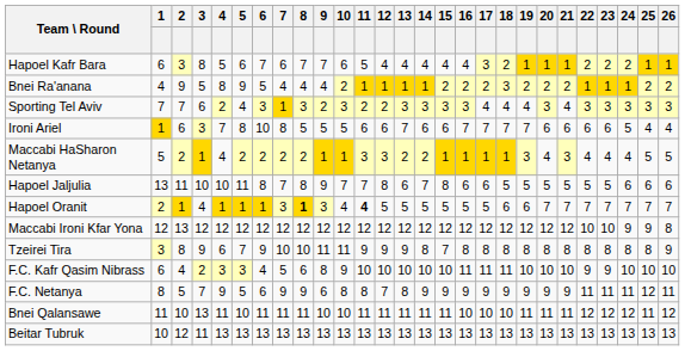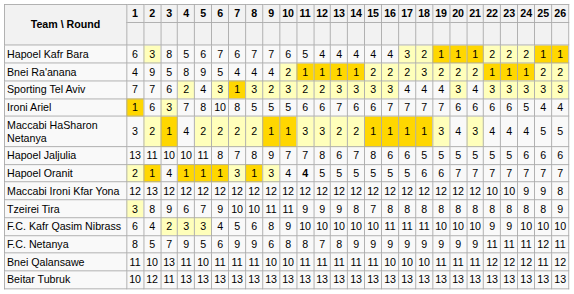 <table class="wikitable sortable" style="font-size: 74%; text-align:center;">
 <tr>
 <th rowspan="2" style="width:130px;">Team \ Round</th>
 <th align=center>1</th>
 <th align=center>2</th>
 <th align=center>3</th>
 <th align=center>4</th>
 <th align=center>5</th>
 <th align=center>6</th>
 <th align=center>7</th>
 <th align=center>8</th>
 <th align=center>9</th>
 <th align=center>10</th>
 <th align=center>11</th>
 <th align=center>12</th>
 <th align=center>13</th>
 <th align=center>14</th>
 <th align=center>15</th>
 <th align=center>16</th>
 <th align=center>17</th>
 <th align=center>18</th>
 <th align=center>19</th>
 <th align=center>20</th>
 <th align=center>21</th>
 <th align=center>22</th>
 <th align=center>23</th>
 <th align=center>24</th>
 <th align=center>25</th>
 <th align=center>26</th>
 </tr>
 <tr>
 <th style="text-align:center; height:20px;"></th>
 <th align=center></th>
 <th align=center></th>
 <th align=center></th>
 <th align=center></th>
 <th align=center></th>
 <th align=center></th>
 <th align=center></th>
 <th align=center></th>
 <th align=center></th>
 <th align=center></th>
 <th align=center></th>
 <th align=center></th>
 <th align=center></th>
 <th align=center></th>
 <th align=center></th>
 <th align=center></th>
 <th align=center></th>
 <th align=center></th>
 <th align=center></th>
 <th align=center></th>
 <th align=center></th>
 <th align=center></th>
 <th align=center></th>
 <th align=center></th>
 <th align=center></th>
 </tr>
 <tr>
 <td align=left>Hapoel Kafr Bara</td>
 <td>6</td>
 <td style=background:#ffb>3</td>
 <td>8</td>
 <td>5</td>
 <td>6</td>
 <td>7</td>
 <td>6</td>
 <td>7</td>
 <td>7</td>
 <td>6</td>
 <td>5</td>
 <td>4</td>
 <td>4</td>
 <td>4</td>
 <td>4</td>
 <td>4</td>
 <td style=background:#ffb>3</td>
 <td style=background:#ffb>2</td>
 <td style=background:gold>1</td>
 <td style=background:gold>1</td>
 <td style=background:gold>1</td>
 <td style=background:#ffb>2</td>
 <td style=background:#ffb>2</td>
 <td style=background:#ffb>2</td>
 <td style=background:gold>1</td>
 <td style=background:gold>1</td>
 </tr>
 <tr>
 <td align=left>Bnei Ra'anana</td>
 <td>4</td>
 <td>9</td>
 <td>5</td>
 <td>8</td>
 <td>9</td>
 <td>5</td>
 <td>4</td>
 <td>4</td>
 <td>4</td>
 <td style=background:#ffb>2</td>
 <td style=background:gold>1</td>
 <td style=background:gold>1</td>
 <td style=background:gold>1</td>
 <td style=background:gold>1</td>
 <td style=background:#ffb>2</td>
 <td style=background:#ffb>2</td>
 <td style=background:#ffb>2</td>
 <td style=background:#ffb>3</td>
 <td style=background:#ffb>2</td>
 <td style=background:#ffb>2</td>
 <td style=background:#ffb>2</td>
 <td style=background:gold>1</td>
 <td style=background:gold>1</td>
 <td style=background:gold>1</td>
 <td style=background:#ffb>2</td>
 <td style=background:#ffb>2</td>
 </tr>
 <tr>
 <td align=left>Sporting Tel Aviv</td>
 <td>7</td>
 <td>7</td>
 <td>6</td>
 <td style=background:#ffb>2</td>
 <td>4</td>
 <td style=background:#ffb>3</td>
 <td style=background:gold>1</td>
 <td style=background:#ffb>3</td>
 <td style=background:#ffb>2</td>
 <td style=background:#ffb>3</td>
 <td style=background:#ffb>2</td>
 <td style=background:#ffb>2</td>
 <td style=background:#ffb>3</td>
 <td style=background:#ffb>3</td>
 <td style=background:#ffb>3</td>
 <td style=background:#ffb>3</td>
 <td>4</td>
 <td>4</td>
 <td>4</td>
 <td style=background:#ffb>3</td>
 <td>4</td>
 <td style=background:#ffb>3</td>
 <td style=background:#ffb>3</td>
 <td style=background:#ffb>3</td>
 <td style=background:#ffb>3</td>
 <td style=background:#ffb>3</td>
 </tr>
 <tr>
 <td align=left>Ironi Ariel</td>
 <td style=background:gold>1</td>
 <td>6</td>
 <td style=background:#ffb>3</td>
 <td>7</td>
 <td>8</td>
 <td>10</td>
 <td>8</td>
 <td>5</td>
 <td>5</td>
 <td>5</td>
 <td>6</td>
 <td>6</td>
 <td>7</td>
 <td>6</td>
 <td>6</td>
 <td>7</td>
 <td>7</td>
 <td>7</td>
 <td>7</td>
 <td>6</td>
 <td>6</td>
 <td>6</td>
 <td>6</td>
 <td>5</td>
 <td>4</td>
 <td>4</td>
 </tr>
 <tr>
 <td align=left>Maccabi HaSharon Netanya</td>
-<td>5</td>
+<td>3</td>
 <td style=background:#ffb>2</td>
 <td style=background:gold>1</td>
 <td>4</td>
 <td style=background:#ffb>2</td>
 <td style=background:#ffb>2</td>
 <td style=background:#ffb>2</td>
 <td style=background:#ffb>2</td>
 <td style=background:gold>1</td>
 <td style=background:gold>1</td>
 <td style=background:#ffb>3</td>
 <td style=background:#ffb>3</td>
 <td style=background:#ffb>2</td>
 <td style=background:#ffb>2</td>
 <td style=background:gold>1</td>
 <td style=background:gold>1</td>
 <td style=background:gold>1</td>
 <td style=background:gold>1</td>
 <td style=background:#ffb>3</td>
 <td>4</td>
 <td style=background:#ffb>3</td>
 <td>4</td>
 <td>4</td>
 <td>4</td>
 <td>5</td>
 <td>5</td>
 </tr>
 <tr>
 <td align=left>Hapoel Jaljulia</td>
 <td>13</td>
 <td>11</td>
 <td>10</td>
 <td>10</td>
 <td>11</td>
 <td>8</td>
 <td>7</td>
 <td>8</td>
 <td>9</td>
 <td>7</td>
 <td>7</td>
 <td>8</td>
 <td>6</td>
 <td>7</td>
 <td>8</td>
 <td>6</td>
 <td>6</td>
 <td>5</td>
 <td>5</td>
 <td>5</td>
 <td>5</td>
 <td>5</td>
 <td>5</td>
 <td>6</td>
 <td>6</td>
 <td>6</td>
 </tr>
 <tr>
 <td align=left>Hapoel Oranit</td>
 <td style=background:#ffb>2</td>
 <td style=background:gold>1</td>
 <td>4</td>
 <td style=background:gold>1</td>
 <td style=background:gold>1</td>
 <td style=background:gold>1</td>
 <td style=background:#ffb>3</td>
-<td style=background:gold><strong>1</strong></td>
+<td style=background:gold>1</td>
 <td style=background:#ffb>3</td>
 <td>4</td>
 <td><strong>4</strong></td>
 <td>5</td>
 <td>5</td>
 <td>5</td>
 <td>5</td>
 <td>5</td>
 <td>5</td>
 <td>6</td>
 <td>6</td>
 <td>7</td>
 <td>7</td>
 <td>7</td>
 <td>7</td>
 <td>7</td>
 <td>7</td>
 <td>7</td>
 </tr>
 <tr>
 <td align=left>Maccabi Ironi Kfar Yona</td>
 <td>12</td>
 <td>13</td>
 <td>12</td>
 <td>12</td>
 <td>12</td>
 <td>12</td>
 <td>12</td>
 <td>12</td>
 <td>12</td>
 <td>12</td>
 <td>12</td>
 <td>12</td>
 <td>12</td>
 <td>12</td>
 <td>12</td>
 <td>12</td>
 <td>12</td>
 <td>12</td>
 <td>12</td>
 <td>12</td>
 <td>12</td>
 <td>10</td>
 <td>10</td>
 <td>9</td>
 <td>9</td>
 <td>8</td>
 </tr>
 <tr>
 <td align=left>Tzeirei Tira</td>
 <td style=background:#ffb>3</td>
 <td>8</td>
 <td>9</td>
 <td>6</td>
 <td>7</td>
 <td>9</td>
 <td>10</td>
 <td>10</td>
 <td>11</td>
 <td>11</td>
 <td>9</td>
 <td>9</td>
 <td>9</td>
 <td>8</td>
 <td>7</td>
 <td>8</td>
 <td>8</td>
 <td>8</td>
 <td>8</td>
 <td>8</td>
 <td>8</td>
 <td>8</td>
 <td>8</td>
 <td>8</td>
 <td>8</td>
 <td>9</td>
 </tr>
 <tr>
 <td align=left>F.C. Kafr Qasim Nibrass</td>
 <td>6</td>
 <td>4</td>
 <td style=background:#ffb>2</td>
 <td style=background:#ffb>3</td>
 <td style=background:#ffb>3</td>
 <td>4</td>
 <td>5</td>
 <td>6</td>
 <td>8</td>
 <td>9</td>
 <td>10</td>
 <td>10</td>
 <td>10</td>
 <td>10</td>
 <td>10</td>
 <td>11</td>
 <td>11</td>
 <td>11</td>
 <td>10</td>
 <td>10</td>
 <td>10</td>
 <td>9</td>
 <td>9</td>
 <td>10</td>
 <td>10</td>
 <td>10</td>
 </tr>
 <tr>
 <td align=left>F.C. Netanya</td>
 <td>8</td>
 <td>5</td>
 <td>7</td>
 <td>9</td>
 <td>5</td>
 <td>6</td>
 <td>9</td>
 <td>9</td>
 <td>6</td>
 <td>8</td>
 <td>8</td>
 <td>7</td>
 <td>8</td>
 <td>9</td>
 <td>9</td>
 <td>9</td>
 <td>9</td>
 <td>9</td>
 <td>9</td>
 <td>9</td>
 <td>9</td>
 <td>11</td>
 <td>11</td>
 <td>11</td>
 <td>12</td>
 <td>11</td>
 </tr>
 <tr>
 <td align=left>Bnei Qalansawe</td>
 <td>11</td>
 <td>10</td>
 <td>13</td>
 <td>11</td>
 <td>10</td>
 <td>11</td>
 <td>11</td>
 <td>11</td>
 <td>10</td>
 <td>10</td>
 <td>11</td>
 <td>11</td>
 <td>11</td>
 <td>11</td>
 <td>11</td>
 <td>10</td>
 <td>10</td>
 <td>10</td>
 <td>11</td>
 <td>11</td>
 <td>11</td>
 <td>12</td>
 <td>12</td>
 <td>12</td>
 <td>11</td>
 <td>12</td>
 </tr>
 <tr>
 <td align=left>Beitar Tubruk</td>
 <td>10</td>
 <td>12</td>
 <td>11</td>
 <td>13</td>
 <td>13</td>
 <td>13</td>
 <td>13</td>
 <td>13</td>
 <td>13</td>
 <td>13</td>
 <td>13</td>
 <td>13</td>
 <td>13</td>
 <td>13</td>
 <td>13</td>
 <td>13</td>
 <td>13</td>
 <td>13</td>
 <td>13</td>
 <td>13</td>
 <td>13</td>
 <td>13</td>
 <td>13</td>
 <td>13</td>
 <td>13</td>
 <td>13</td>
 </tr>
 </table>
